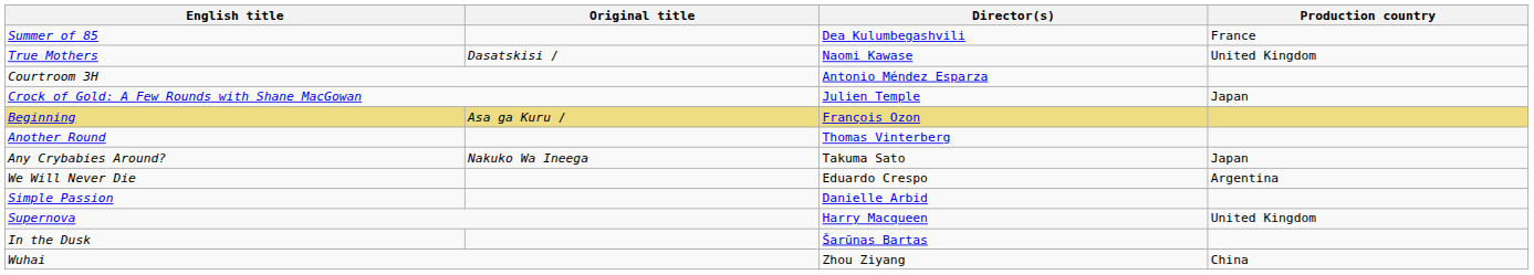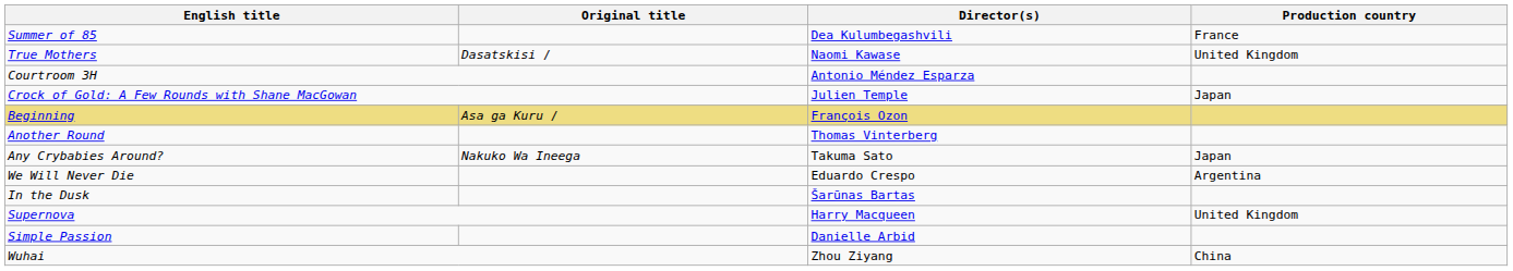 <table class="sortable wikitable" style="width:100%; margin-bottom:2px" cellpadding="5">
 <tr>
 <th scope="col">English title</th>
 <th scope="col">Original title</th>
 <th scope="col">Director(s)</th>
 <th scope="col">Production country</th>
 </tr>
 <tr>
 <td><em><a href='#'>Summer of 85</a></em></td>
 <td></td>
 <td><a href='#'>Dea Kulumbegashvili</a></td>
 <td>France</td>
 </tr>
 <tr>
 <td><em><a href='#'>True Mothers</a></em></td>
 <td><em>Dasatskisi</em> / </td>
 <td><a href='#'>Naomi Kawase</a></td>
 <td>United Kingdom</td>
 </tr>
 <tr>
 <td colspan = "2"><em>Courtroom 3H</em></td>
 <td><a href='#'>Antonio Méndez Esparza</a></td>
 <td></td>
 </tr>
 <tr>
 <td colspan = "2"><em><a href='#'>Crock of Gold: A Few Rounds with Shane MacGowan</a></em></td>
 <td><a href='#'>Julien Temple</a></td>
 <td>Japan</td>
 </tr>
 <tr style="background:#EEDD82">
 <td><em><a href='#'>Beginning</a></em></td>
 <td><em>Asa ga Kuru</em> / </td>
 <td><a href='#'>François Ozon</a></td>
 <td></td>
 </tr>
 <tr>
 <td><em><a href='#'>Another Round</a></em></td>
 <td></td>
 <td><a href='#'>Thomas Vinterberg</a></td>
 <td></td>
 </tr>
 <tr>
 <td><em>Any Crybabies Around?</em></td>
 <td><em>Nakuko Wa Ineega</em></td>
 <td>Takuma Sato</td>
 <td>Japan</td>
 </tr>
 <tr>
 <td><em>We Will Never Die</em></td>
 <td></td>
 <td>Eduardo Crespo</td>
 <td>Argentina</td>
 </tr>
 <tr>
-<td><em><a href='#'>Simple Passion</a></em></td>
+<td><em>In the Dusk</em></td>
 <td></td>
-<td><a href='#'>Danielle Arbid</a></td>
+<td><a href='#'>Šarūnas Bartas</a></td>
 <td></td>
 </tr>
 <tr>
 <td colspan = "2"><em><a href='#'>Supernova</a></em></td>
 <td><a href='#'>Harry Macqueen</a></td>
 <td>United Kingdom</td>
 </tr>
 <tr>
-<td><em>In the Dusk</em></td>
+<td><em><a href='#'>Simple Passion</a></em></td>
 <td></td>
-<td><a href='#'>Šarūnas Bartas</a></td>
+<td><a href='#'>Danielle Arbid</a></td>
 <td></td>
 </tr>
 <tr>
 <td colspan = "2"><em>Wuhai</em></td>
 <td>Zhou Ziyang</td>
 <td>China</td>
 </tr>
 </table>
